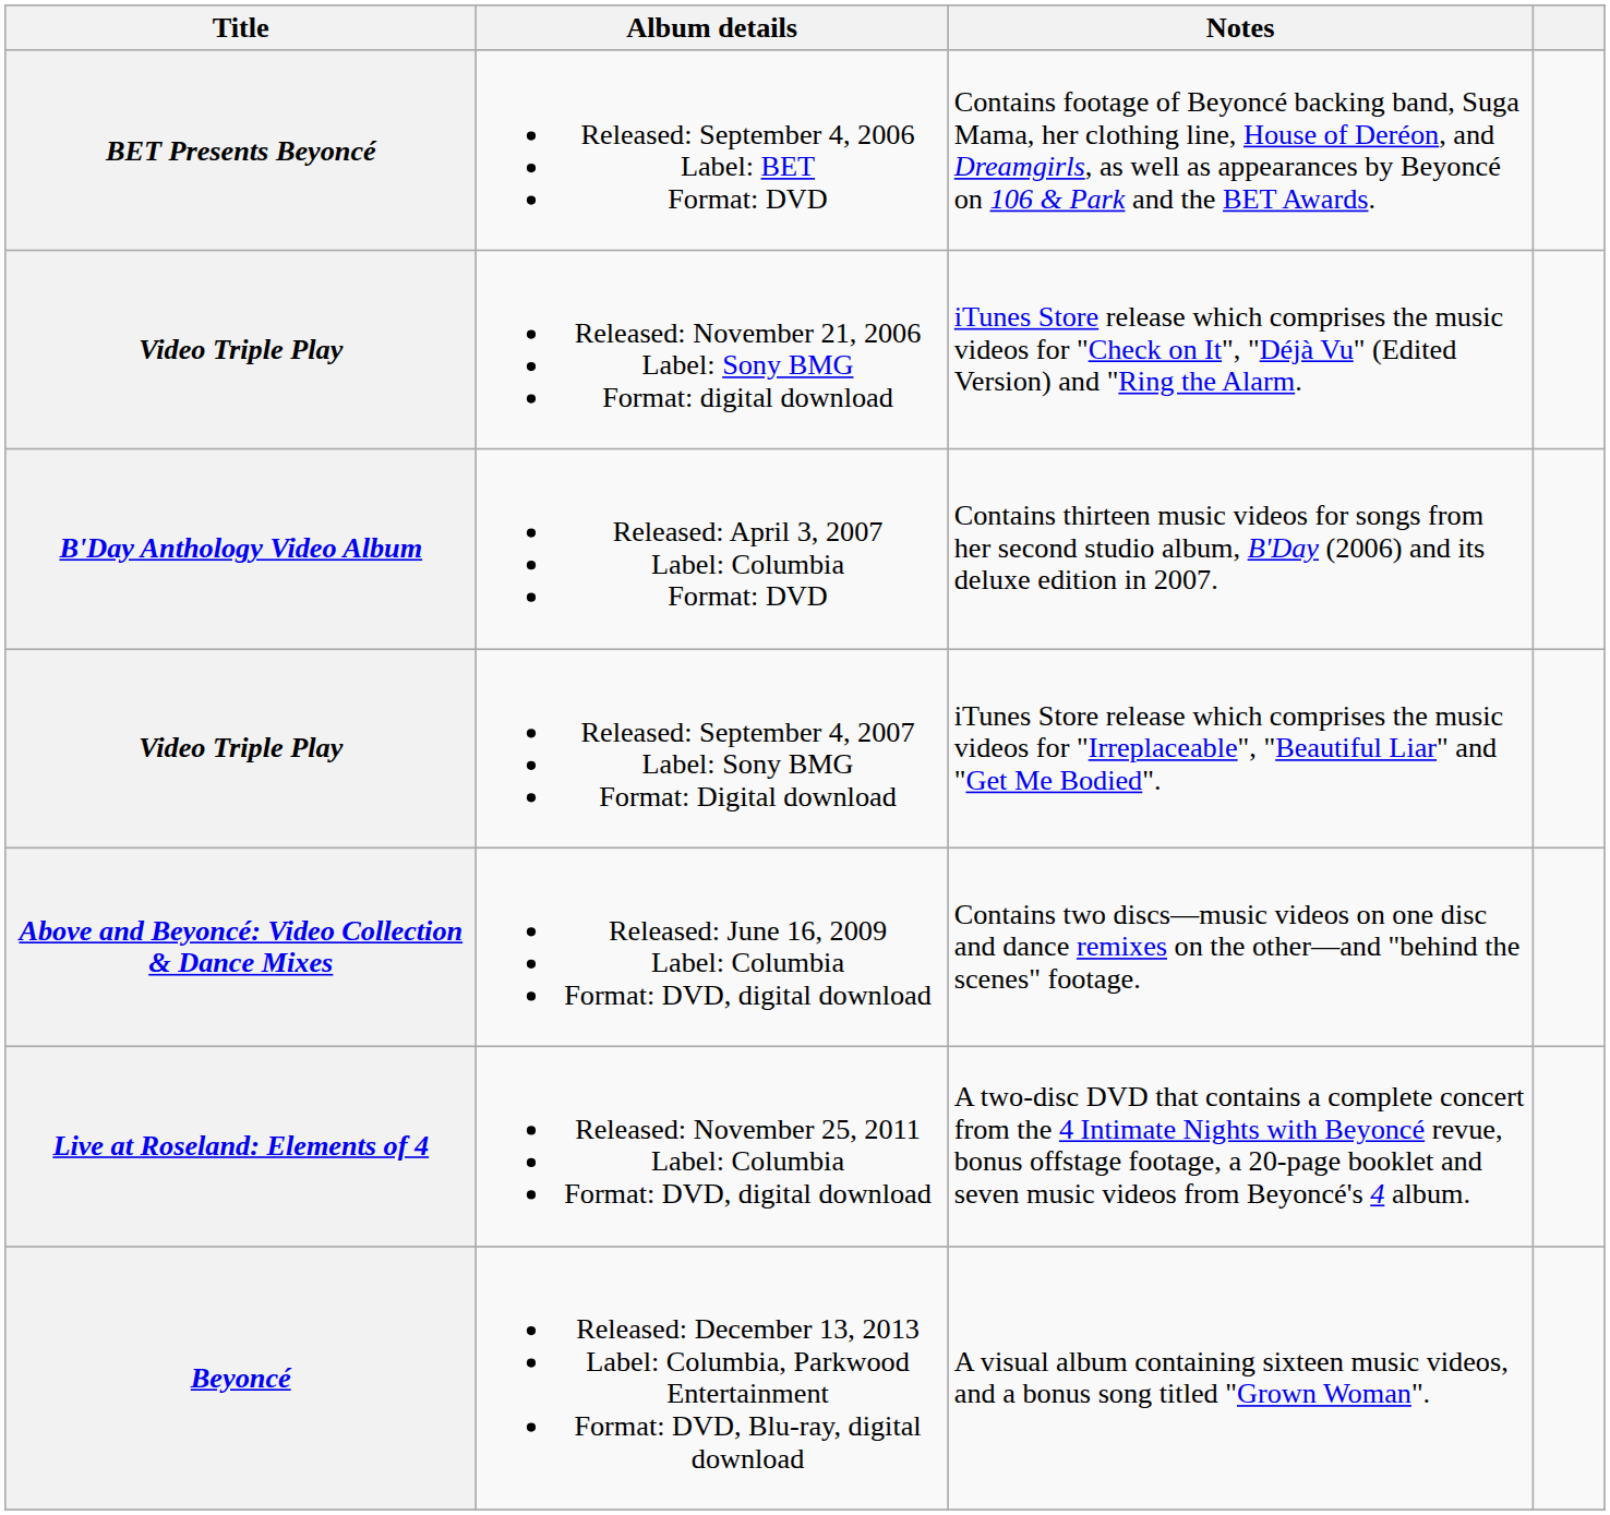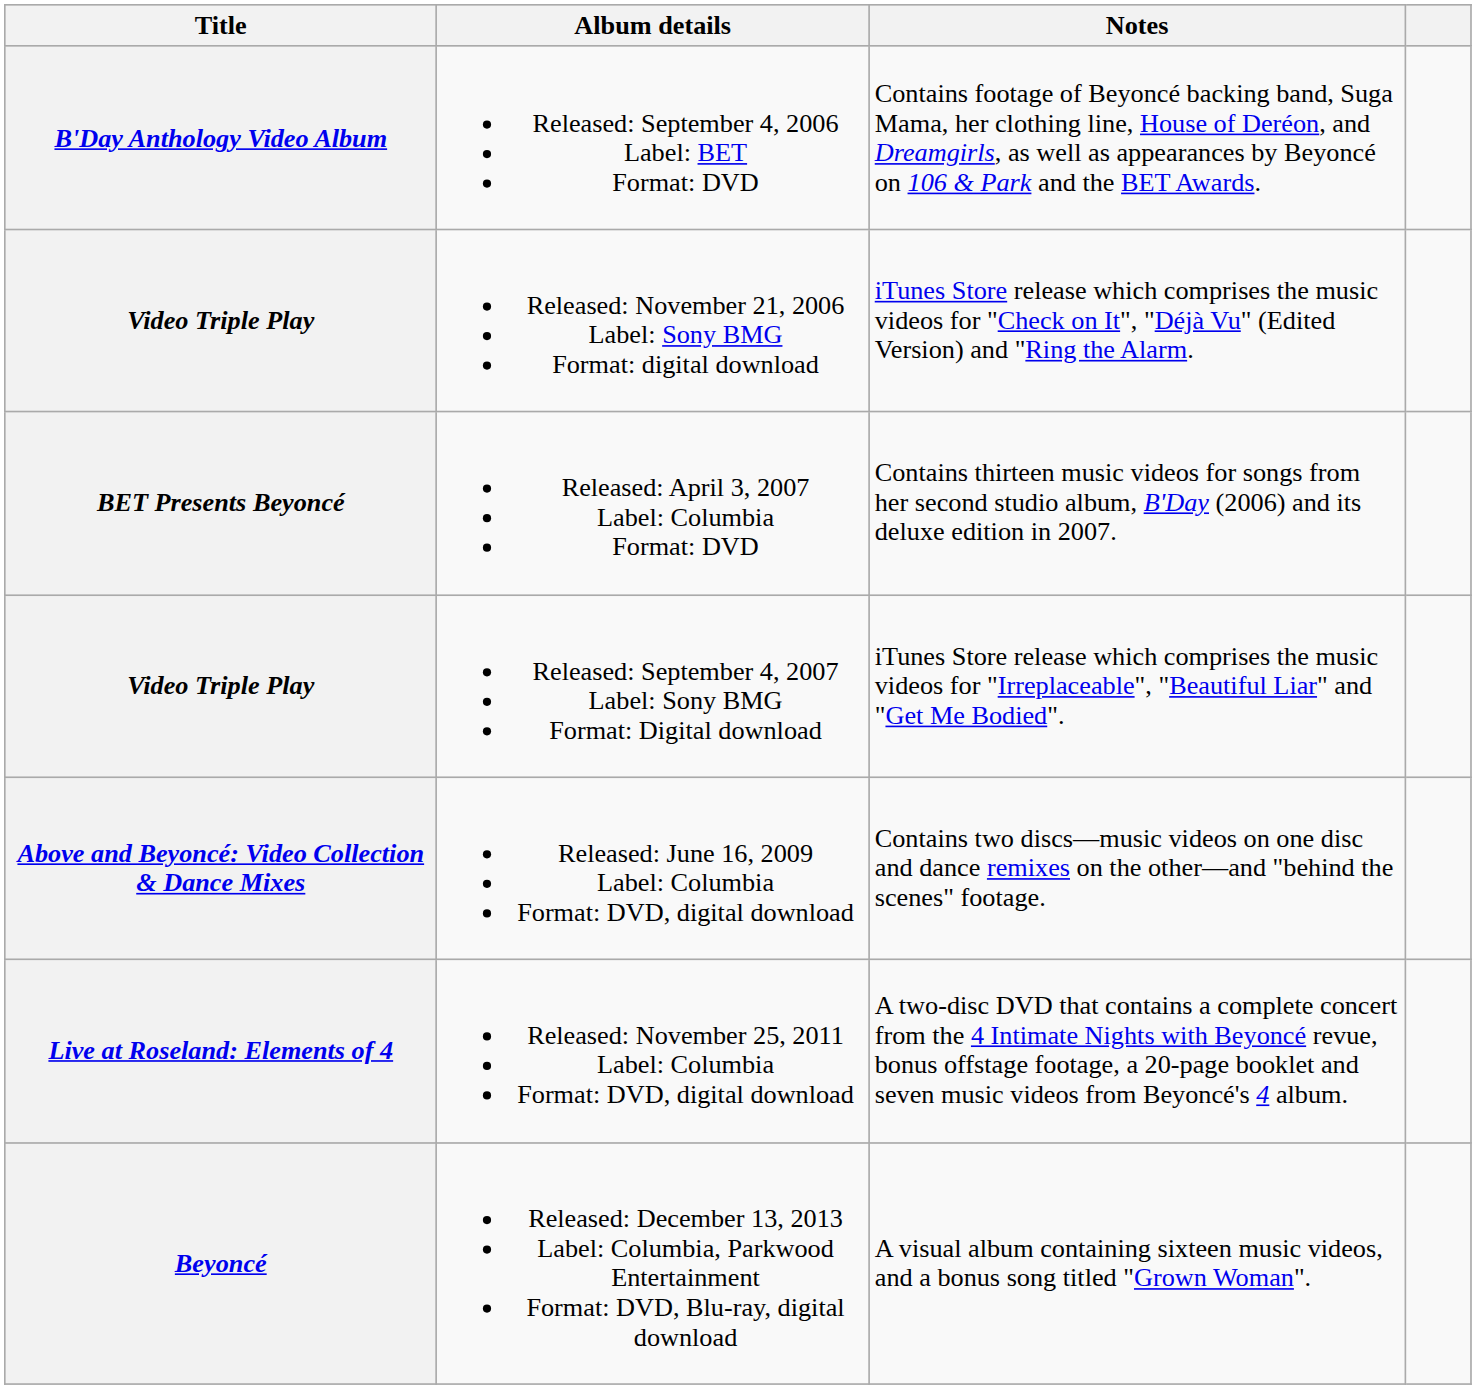 <table class="wikitable plainrowheaders" style="text-align:center;">
 <tr>
 <th scope="col" style="width:16em;">Title</th>
 <th scope="col" style="width:16em;">Album details</th>
 <th scope="col" style="width:20em;">Notes</th>
 <th scope="col" style="width:2em;" class="unsortable"></th>
 </tr>
 <tr>
-<th scope="row"><em>BET Presents Beyoncé</em></th>
+<th scope="row"><em><a href='#'>B'Day Anthology Video Album</a></em></th>
 <td><br><ul><li>Released: September 4, 2006</li><li>Label: <a href='#'>BET</a></li><li>Format: DVD</li></ul></td>
 <td style="text-align:left;">Contains footage of Beyoncé backing band, Suga Mama, her clothing line, <a href='#'>House of Deréon</a>, and <em><a href='#'>Dreamgirls</a></em>, as well as appearances by Beyoncé on <em><a href='#'>106 & Park</a></em> and the <a href='#'>BET Awards</a>.</td>
 <td></td>
 </tr>
 <tr>
 <th scope="row"><em>Video Triple Play</em></th>
 <td><br><ul><li>Released: November 21, 2006</li><li>Label: <a href='#'>Sony BMG</a></li><li>Format: digital download</li></ul></td>
 <td style="text-align:left;"><a href='#'>iTunes Store</a> release which comprises the music videos for "<a href='#'>Check on It</a>", "<a href='#'>Déjà Vu</a>" (Edited Version) and "<a href='#'>Ring the Alarm</a>.</td>
 <td></td>
 </tr>
 <tr>
-<th scope="row"><em><a href='#'>B'Day Anthology Video Album</a></em></th>
+<th scope="row"><em>BET Presents Beyoncé</em></th>
 <td><br><ul><li>Released: April 3, 2007</li><li>Label: Columbia</li><li>Format: DVD</li></ul></td>
 <td style="text-align:left;">Contains thirteen music videos for songs from her second studio album, <em><a href='#'>B'Day</a></em> (2006) and its deluxe edition in 2007.</td>
 <td></td>
 </tr>
 <tr>
 <th scope="row"><em>Video Triple Play</em></th>
 <td><br><ul><li>Released: September 4, 2007</li><li>Label: Sony BMG</li><li>Format: Digital download</li></ul></td>
 <td style="text-align:left;">iTunes Store release which comprises the music videos for "<a href='#'>Irreplaceable</a>", "<a href='#'>Beautiful Liar</a>" and "<a href='#'>Get Me Bodied</a>".</td>
 <td></td>
 </tr>
 <tr>
 <th scope="row"><em><a href='#'>Above and Beyoncé: Video Collection & Dance Mixes</a></em></th>
 <td><br><ul><li>Released: June 16, 2009</li><li>Label: Columbia</li><li>Format: DVD, digital download</li></ul></td>
 <td style="text-align:left;">Contains two discs—music videos on one disc and dance <a href='#'>remixes</a> on the other—and "behind the scenes" footage.</td>
 <td></td>
 </tr>
 <tr>
 <th scope="row"><em><a href='#'>Live at Roseland: Elements of 4</a></em></th>
 <td><br><ul><li>Released: November 25, 2011</li><li>Label: Columbia</li><li>Format: DVD, digital download</li></ul></td>
 <td style="text-align:left;">A two-disc DVD that contains a complete concert from the <a href='#'>4 Intimate Nights with Beyoncé</a> revue, bonus offstage footage, a 20-page booklet and seven music videos from Beyoncé's <em><a href='#'>4</a></em> album.</td>
 <td></td>
 </tr>
 <tr>
 <th scope="row"><em><a href='#'>Beyoncé</a></em></th>
 <td><br><ul><li>Released: December 13, 2013</li><li>Label: Columbia, Parkwood Entertainment</li><li>Format: DVD, Blu-ray, digital download</li></ul></td>
 <td style="text-align:left;">A visual album containing sixteen music videos, and a bonus song titled "<a href='#'>Grown Woman</a>".</td>
 <td></td>
 </tr>
 </table>
